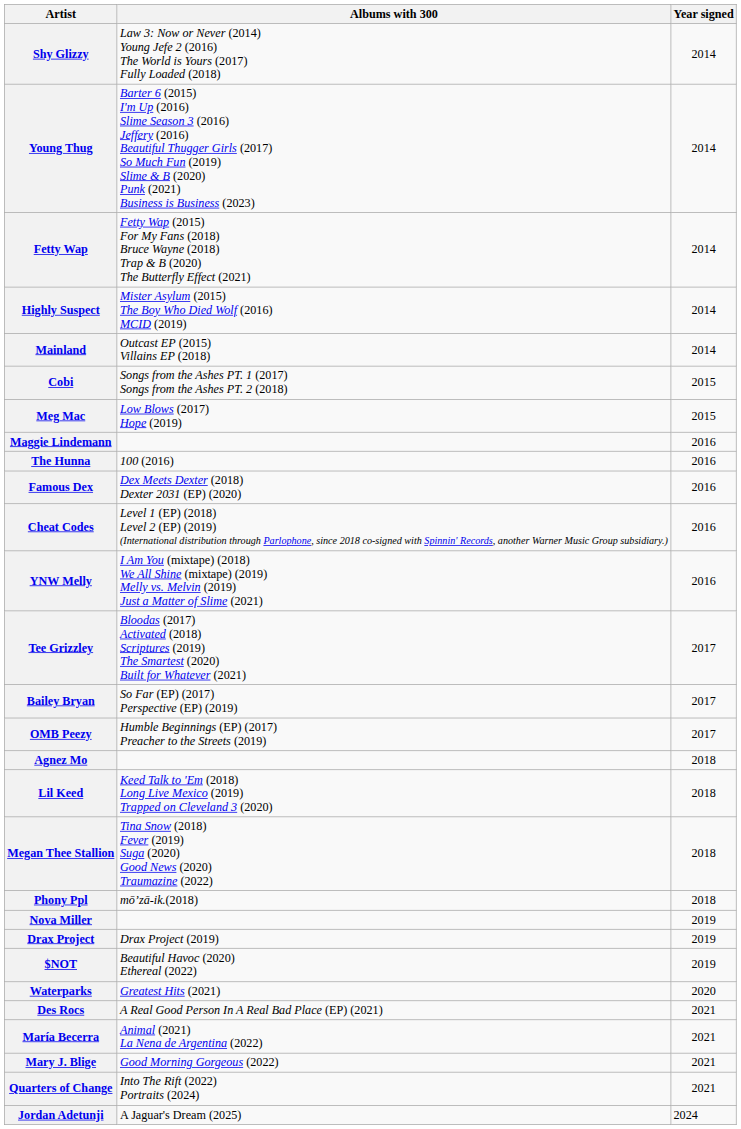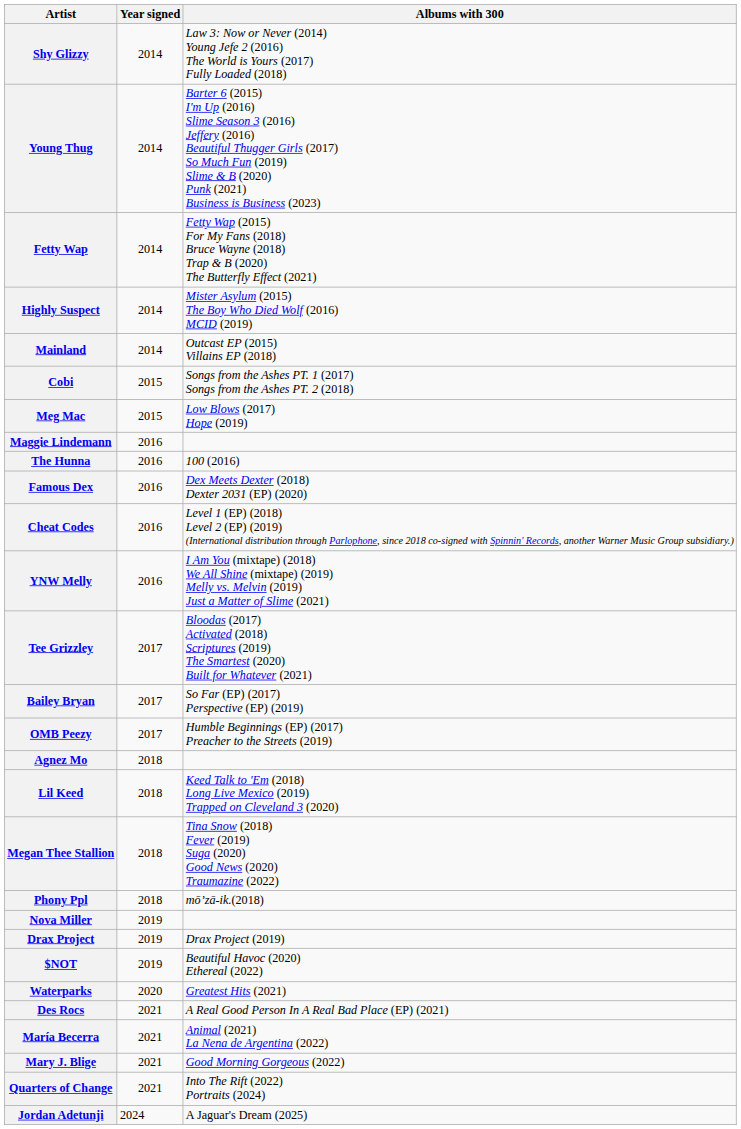 <table class="wikitable sortable" style="text-align:centre;">
 <tr>
 <th scope="col">Artist</th>
+<th scope="col">Year signed</th>
 <th scope="col">Albums with 300</th>
-<th scope="col">Year signed</th>
 </tr>
 <tr>
 <th scope="row"><a href='#'>Shy Glizzy</a></th>
+<td align="center">2014</td>
 <td><em>Law 3: Now or Never</em> (2014)<br><em>Young Jefe 2</em> (2016)<br><em>The World is Yours</em> (2017)<br><em>Fully Loaded</em> (2018)</td>
-<td align="center">2014</td>
 </tr>
 <tr>
 <th scope="row"><a href='#'>Young Thug</a></th>
+<td align="center">2014</td>
 <td><em><a href='#'>Barter 6</a></em> (2015)<br><em><a href='#'>I'm Up</a></em> (2016)<br><em><a href='#'>Slime Season 3</a></em> (2016)<br><em><a href='#'>Jeffery</a></em> (2016)<br><em><a href='#'>Beautiful Thugger Girls</a></em> (2017)<br><em><a href='#'>So Much Fun</a></em> (2019)<br><em><a href='#'>Slime & B</a></em> (2020)<br><em><a href='#'>Punk</a></em> (2021)<br><em><a href='#'>Business is Business</a></em> (2023)</td>
-<td align="center">2014</td>
 </tr>
 <tr>
 <th scope="row"><a href='#'>Fetty Wap</a></th>
+<td align="center">2014</td>
 <td><em><a href='#'>Fetty Wap</a></em> (2015)<br><em>For My Fans</em> (2018)<br><em>Bruce Wayne</em> (2018)<br><em>Trap & B</em> (2020) <br><em>The Butterfly Effect</em> (2021)</td>
-<td align="center">2014</td>
 </tr>
 <tr>
 <th scope="row"><a href='#'>Highly Suspect</a></th>
+<td align="center">2014</td>
 <td><em><a href='#'>Mister Asylum</a></em> (2015)<br><em><a href='#'>The Boy Who Died Wolf</a></em> (2016)<br><em><a href='#'>MCID</a></em> (2019)</td>
-<td align="center">2014</td>
 </tr>
 <tr>
 <th scope="row"><a href='#'>Mainland</a></th>
+<td align="center">2014</td>
 <td><em>Outcast EP</em> (2015)<br><em>Villains EP</em> (2018)</td>
-<td align="center">2014</td>
 </tr>
 <tr>
 <th scope="row"><a href='#'>Cobi</a></th>
+<td align="center">2015</td>
 <td><em>Songs from the Ashes PT. 1</em> (2017)<br><em>Songs from the Ashes PT. 2</em> (2018)</td>
-<td align="center">2015</td>
 </tr>
 <tr>
 <th scope="row"><a href='#'>Meg Mac</a></th>
+<td align="center">2015</td>
 <td><em><a href='#'>Low Blows</a></em> (2017)<br><em><a href='#'>Hope</a></em> (2019)</td>
-<td align="center">2015</td>
 </tr>
 <tr>
 <th scope="row"><a href='#'>Maggie Lindemann</a></th>
+<td align="center">2016</td>
 <td></td>
-<td align="center">2016</td>
 </tr>
 <tr>
 <th scope="row"><a href='#'>The Hunna</a></th>
+<td align="center">2016</td>
 <td><em>100</em> (2016)</td>
-<td align="center">2016</td>
 </tr>
 <tr>
 <th scope="row"><a href='#'>Famous Dex</a></th>
+<td align="center">2016</td>
 <td><em><a href='#'>Dex Meets Dexter</a></em> (2018)<br> <em>Dexter 2031</em> (EP) (2020)</td>
-<td align="center">2016</td>
 </tr>
 <tr>
 <th scope="row"><a href='#'>Cheat Codes</a></th>
+<td align="center">2016</td>
 <td><em>Level 1</em> (EP) (2018)<br><em>Level 2</em> (EP) (2019)<br><small><em>(International distribution through <a href='#'>Parlophone</a>, since 2018 co-signed with <a href='#'>Spinnin' Records</a>, another Warner Music Group subsidiary.)</em></small></td>
-<td align="center">2016</td>
 </tr>
 <tr>
 <th scope="row"><a href='#'>YNW Melly</a></th>
+<td align="center">2016</td>
 <td><em><a href='#'>I Am You</a></em> (mixtape) (2018)<br><em><a href='#'>We All Shine</a></em> (mixtape) (2019)<br><em><a href='#'>Melly vs. Melvin</a></em> (2019)<br><em><a href='#'>Just a Matter of Slime</a></em> (2021)</td>
-<td align="center">2016</td>
 </tr>
 <tr>
 <th scope="row"><a href='#'>Tee Grizzley</a></th>
+<td align="center">2017</td>
 <td><em><a href='#'>Bloodas</a></em> (2017)<br><em><a href='#'>Activated</a></em> (2018)<br><em><a href='#'>Scriptures</a></em> (2019)<br><em><a href='#'>The Smartest</a></em> (2020)<br><em><a href='#'>Built for Whatever</a></em> (2021)</td>
-<td align="center">2017</td>
 </tr>
 <tr>
 <th scope="row"><a href='#'>Bailey Bryan</a></th>
+<td align="center">2017</td>
 <td><em>So Far</em> (EP) (2017)<br><em>Perspective</em> (EP) (2019)</td>
-<td align="center">2017</td>
 </tr>
 <tr>
 <th scope="row"><a href='#'>OMB Peezy</a></th>
+<td align="center">2017</td>
 <td><em>Humble Beginnings</em> (EP) (2017)<br><em>Preacher to the Streets</em> (2019)</td>
-<td align="center">2017</td>
 </tr>
 <tr>
 <th scope="row"><a href='#'>Agnez Mo</a></th>
+<td align="center">2018</td>
 <td></td>
-<td align="center">2018</td>
 </tr>
 <tr>
 <th scope="row"><a href='#'>Lil Keed</a></th>
+<td align="center">2018</td>
 <td><em><a href='#'>Keed Talk to 'Em</a></em> (2018)<br><em><a href='#'>Long Live Mexico</a></em> (2019)<br><em><a href='#'>Trapped on Cleveland 3</a></em> (2020)</td>
-<td align="center">2018</td>
 </tr>
 <tr>
 <th scope="row"><a href='#'>Megan Thee Stallion</a></th>
+<td align="center">2018</td>
 <td><em><a href='#'>Tina Snow</a></em> (2018)<br><em><a href='#'>Fever</a></em> (2019)<br><em><a href='#'>Suga</a></em> (2020)<br><em><a href='#'>Good News</a></em> (2020)<br><em><a href='#'>Traumazine</a></em> (2022)</td>
-<td align="center">2018</td>
 </tr>
 <tr>
 <th scope="row"><a href='#'>Phony Ppl</a></th>
+<td align="center">2018</td>
 <td><em>mō’zā-ik.</em>(2018)</td>
-<td align="center">2018</td>
 </tr>
 <tr>
 <th scope="row"><a href='#'>Nova Miller</a></th>
+<td align="center">2019</td>
 <td></td>
-<td align="center">2019</td>
 </tr>
 <tr>
 <th scope="row"><a href='#'>Drax Project</a></th>
+<td align="center">2019</td>
 <td><em>Drax Project</em> (2019)</td>
-<td align="center">2019</td>
 </tr>
 <tr>
 <th scope="row"><a href='#'>$NOT</a></th>
+<td align="center">2019</td>
 <td><em>Beautiful Havoc</em> (2020) <br> <em>Ethereal</em> (2022)</td>
-<td align="center">2019</td>
 </tr>
 <tr>
 <th scope="row"><a href='#'>Waterparks</a></th>
+<td align="center">2020</td>
 <td><em><a href='#'>Greatest Hits</a></em> (2021)</td>
-<td align="center">2020</td>
 </tr>
 <tr>
 <th scope="row"><a href='#'>Des Rocs</a></th>
+<td align="center">2021</td>
 <td><em>A Real Good Person In A Real Bad Place</em> (EP) (2021)</td>
-<td align="center">2021</td>
 </tr>
 <tr>
 <th scope="row"><a href='#'>María Becerra</a></th>
+<td align="center">2021</td>
 <td><em><a href='#'>Animal</a></em> (2021)<br><em><a href='#'>La Nena de Argentina</a></em> (2022)</td>
-<td align="center">2021</td>
 </tr>
 <tr>
 <th scope="row"><a href='#'>Mary J. Blige</a></th>
+<td align="center">2021</td>
 <td><em><a href='#'>Good Morning Gorgeous</a></em> (2022)</td>
-<td align="center">2021</td>
 </tr>
 <tr>
 <th><a href='#'>Quarters of Change</a></th>
+<td align="center">2021</td>
 <td><em>Into The Rift</em> (2022)<br><em>Portraits</em> (2024)</td>
-<td align="center">2021</td>
 </tr>
 <tr>
 <th><a href='#'>Jordan Adetunji</a></th>
+<td>2024</td>
 <td>A Jaguar's Dream (2025)</td>
-<td>2024</td>
 </tr>
 </table>
